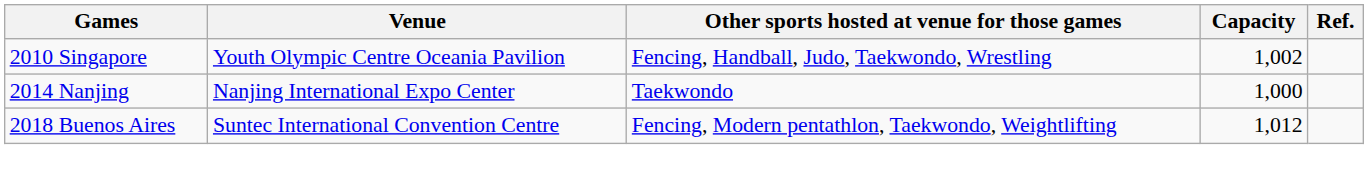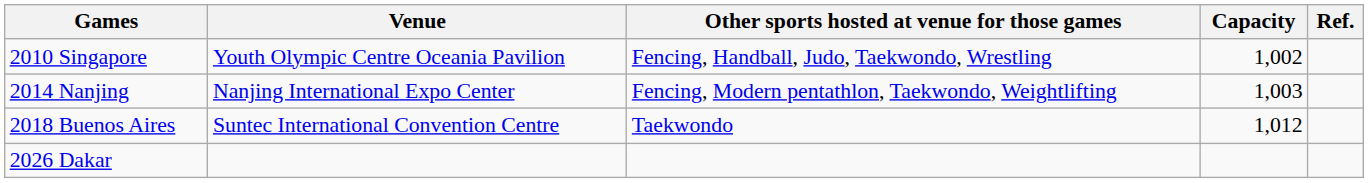 <table class="wikitable sortable" width="1000px">
 <tr>
 <th>Games</th>
 <th>Venue</th>
 <th>Other sports hosted at venue for those games</th>
 <th>Capacity</th>
 <th>Ref.</th>
 </tr>
 <tr>
 <td><a href='#'>2010 Singapore</a></td>
 <td><a href='#'>Youth Olympic Centre Oceania Pavilion</a></td>
 <td><a href='#'>Fencing</a>, <a href='#'>Handball</a>, <a href='#'>Judo</a>, <a href='#'>Taekwondo</a>, <a href='#'>Wrestling</a></td>
 <td align="right">1,002</td>
 <td align="center"></td>
 </tr>
 <tr>
 <td><a href='#'>2014 Nanjing</a></td>
 <td><a href='#'>Nanjing International Expo Center</a></td>
-<td><a href='#'>Taekwondo</a></td>
-<td align="right">1,000</td>
+<td><a href='#'>Fencing</a>, <a href='#'>Modern pentathlon</a>, <a href='#'>Taekwondo</a>, <a href='#'>Weightlifting</a></td>
+<td align="right">1,003</td>
 <td align="center"></td>
 </tr>
 <tr>
 <td><a href='#'>2018 Buenos Aires</a></td>
 <td><a href='#'>Suntec International Convention Centre</a></td>
-<td><a href='#'>Fencing</a>, <a href='#'>Modern pentathlon</a>, <a href='#'>Taekwondo</a>, <a href='#'>Weightlifting</a></td>
+<td><a href='#'>Taekwondo</a></td>
 <td align="right">1,012</td>
 <td align="center"></td>
 </tr>
+<tr>
+<td><a href='#'>2026 Dakar</a></td>
+<td></td>
+<td></td>
+<td align="right"></td>
+<td align="center"></td>
+</tr>
 </table>
